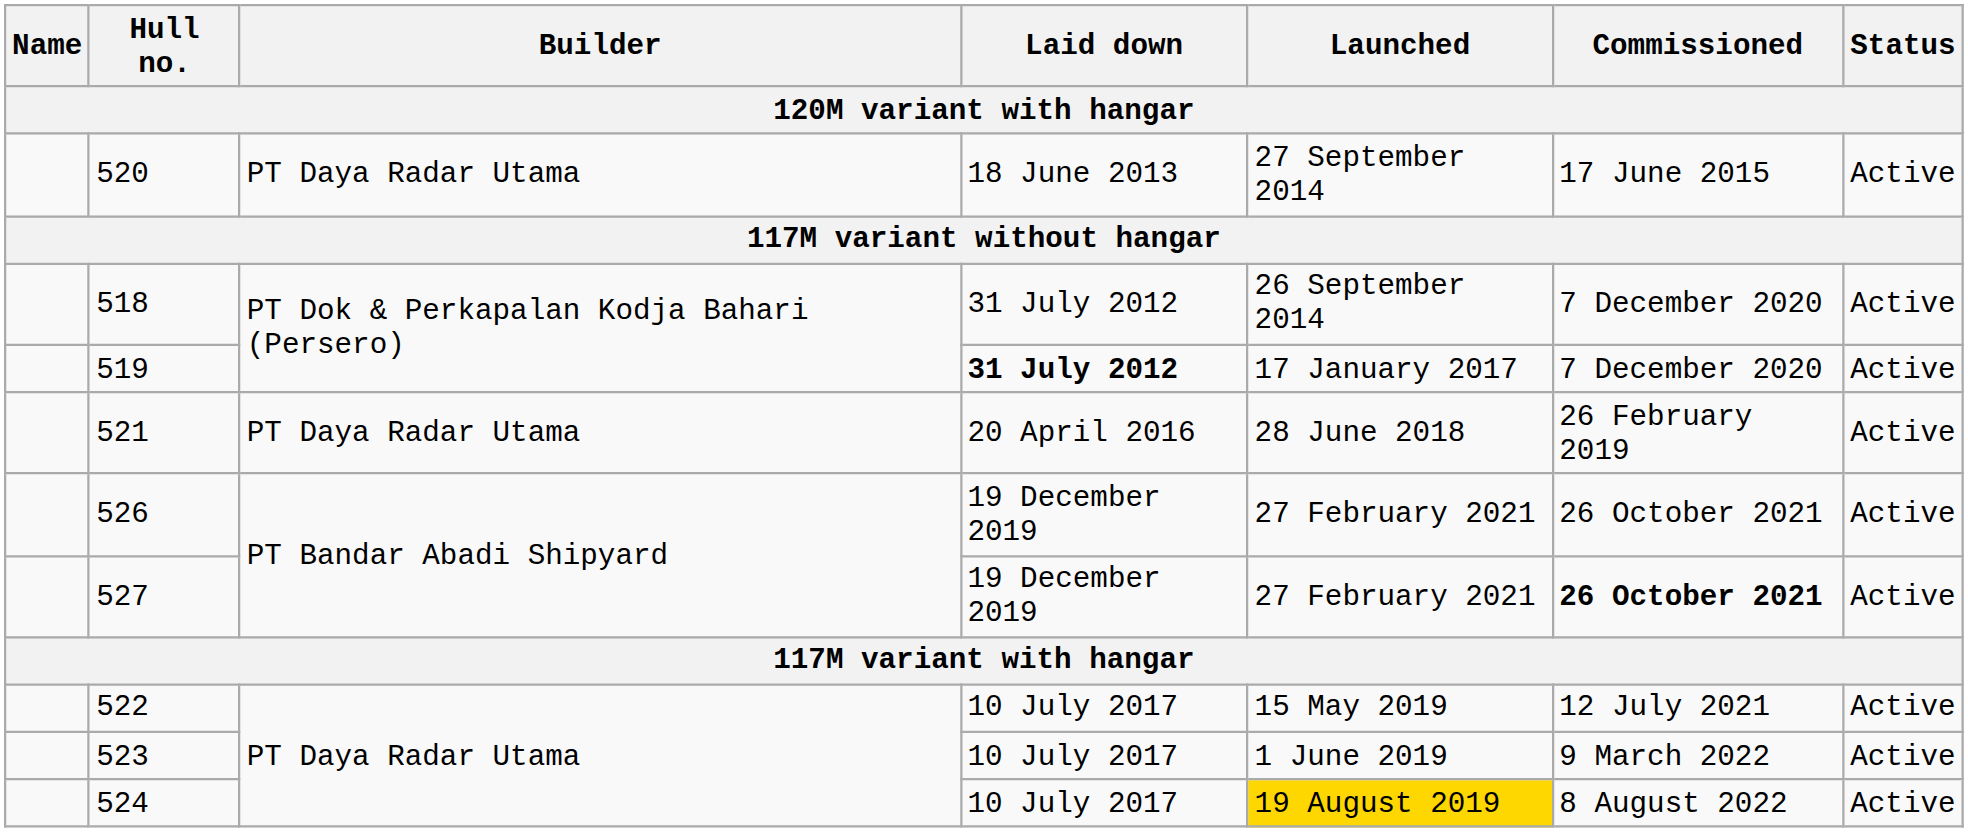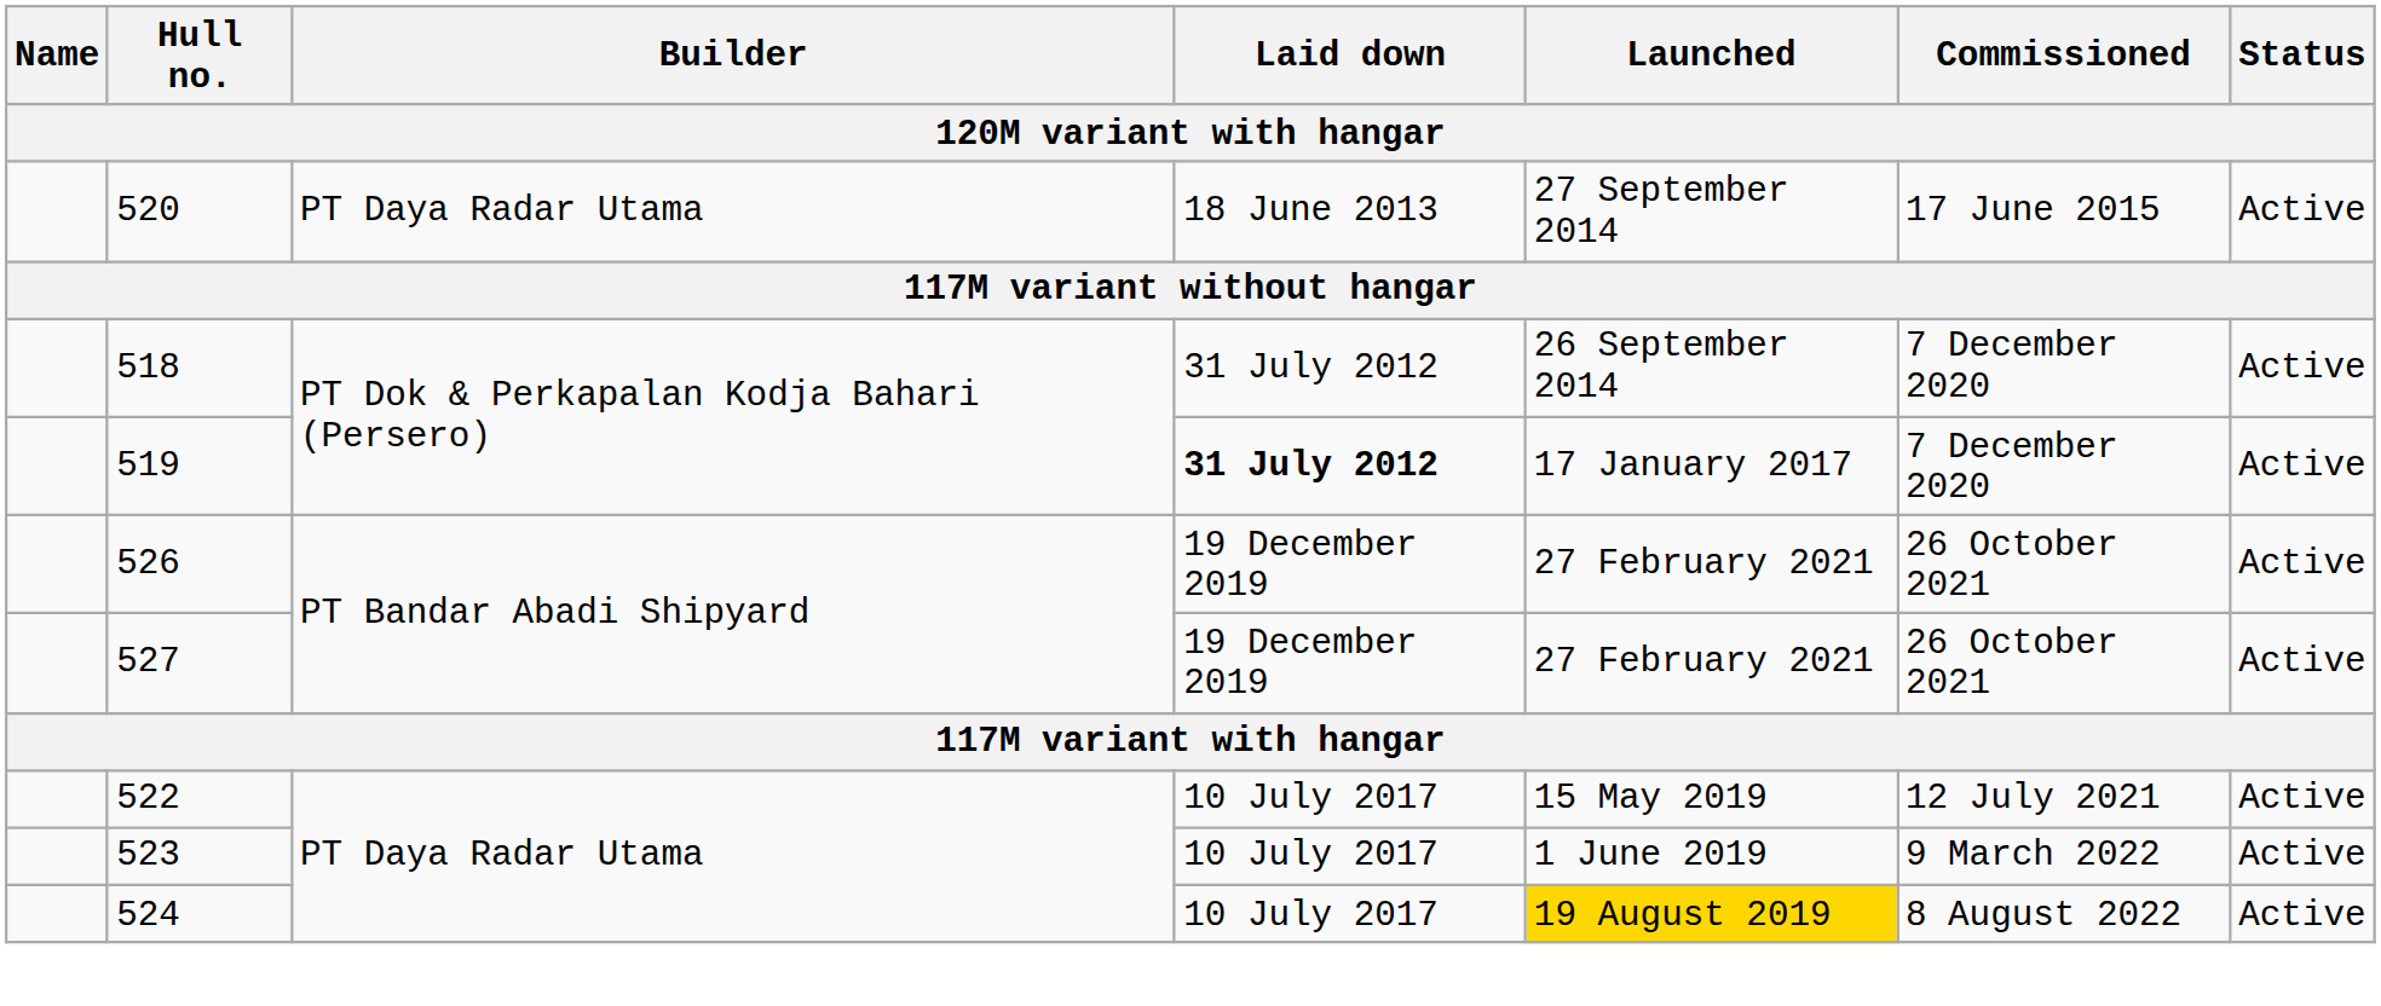 <table class="sortable wikitable">
 <tr>
 <th>Name</th>
 <th>Hull no.</th>
 <th>Builder</th>
 <th>Laid down</th>
 <th>Launched</th>
 <th>Commissioned</th>
 <th>Status</th>
 </tr>
 <tr>
 <th colspan="7">120M variant with hangar</th>
 </tr>
 <tr>
 <td></td>
 <td>520</td>
 <td>PT Daya Radar Utama</td>
 <td>18 June 2013</td>
 <td>27 September 2014</td>
 <td>17 June 2015</td>
 <td>Active</td>
 </tr>
 <tr>
 <th colspan="7">117M variant without hangar</th>
 </tr>
 <tr>
 <td></td>
 <td>518</td>
 <td rowspan="2">PT Dok & Perkapalan Kodja Bahari (Persero)</td>
 <td>31 July 2012</td>
 <td>26 September 2014</td>
 <td>7 December 2020</td>
 <td>Active</td>
 </tr>
 <tr>
 <td></td>
 <td>519</td>
 <td><strong>31 July 2012</strong></td>
 <td>17 January 2017</td>
 <td>7 December 2020</td>
 <td>Active</td>
 </tr>
 <tr>
 <td></td>
-<td>521</td>
-<td>PT Daya Radar Utama</td>
-<td>20 April 2016</td>
-<td>28 June 2018</td>
-<td>26 February 2019</td>
-<td>Active</td>
-</tr>
-<tr>
-<td></td>
 <td>526</td>
 <td rowspan="2">PT Bandar Abadi Shipyard</td>
 <td>19 December 2019</td>
 <td>27 February 2021</td>
 <td>26 October 2021</td>
 <td>Active</td>
 </tr>
 <tr>
 <td></td>
 <td>527</td>
 <td>19 December 2019</td>
 <td>27 February 2021</td>
-<td><strong>26 October 2021</strong></td>
+<td>26 October 2021</td>
 <td>Active</td>
 </tr>
 <tr>
 <th colspan="7">117M variant with hangar</th>
 </tr>
 <tr>
 <td></td>
 <td>522</td>
 <td rowspan="3">PT Daya Radar Utama</td>
 <td>10 July 2017</td>
 <td>15 May 2019</td>
 <td>12 July 2021</td>
 <td>Active</td>
 </tr>
 <tr>
 <td></td>
 <td>523</td>
 <td>10 July 2017</td>
 <td>1 June 2019</td>
 <td>9 March 2022</td>
 <td>Active</td>
 </tr>
 <tr>
 <td></td>
 <td>524</td>
 <td>10 July 2017</td>
 <td style="background: gold;">19 August 2019</td>
 <td>8 August 2022</td>
 <td>Active</td>
 </tr>
 </table>
